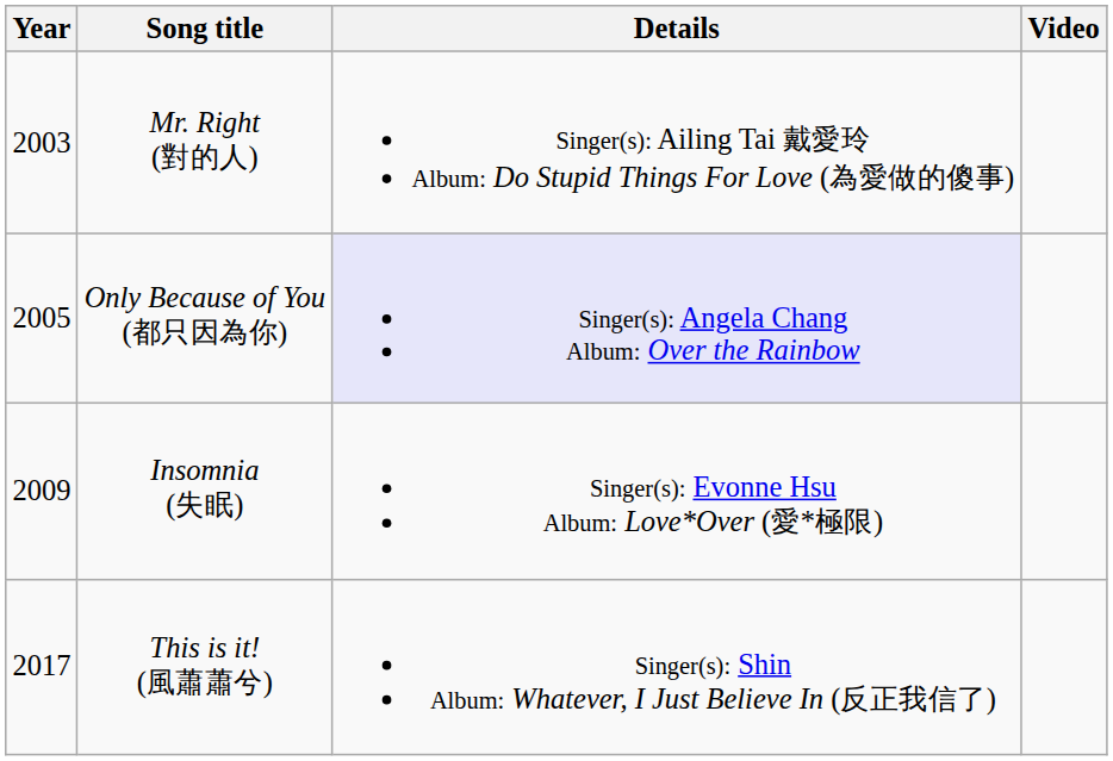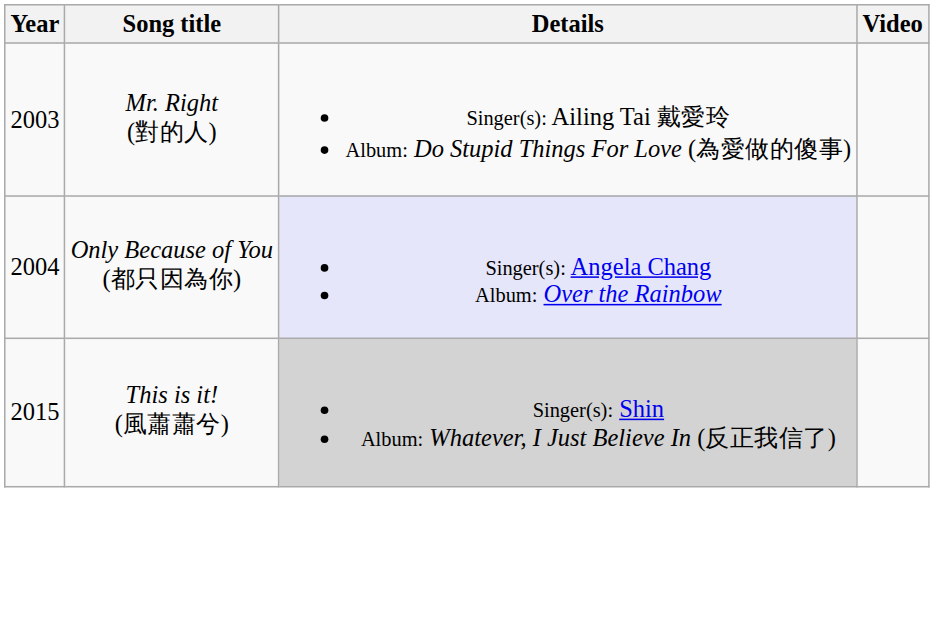 <table class="wikitable sortable">
 <tr>
 <th>Year</th>
 <th>Song title</th>
 <th>Details</th>
 <th>Video</th>
 </tr>
 <tr align=center>
 <td>2003</td>
 <td><em>Mr. Right</em><br>(對的人)</td>
 <td><br><ul><li><small>Singer(s):</small> Ailing Tai 戴愛玲</li><li><small>Album:</small> <em>Do Stupid Things For Love</em> (為愛做的傻事)</li></ul></td>
 <td></td>
 </tr>
 <tr align=center>
-<td>2005</td>
+<td>2004</td>
 <td><em>Only Because of You</em><br>(都只因為你)</td>
 <td style="background: lavender;"><br><ul><li><small>Singer(s):</small> <a href='#'>Angela Chang</a></li><li><small>Album:</small> <em><a href='#'>Over the Rainbow</a></em></li></ul></td>
 <td></td>
 </tr>
 <tr align=center>
-<td>2009</td>
-<td><em>Insomnia</em><br>(失眠)</td>
-<td><br><ul><li><small>Singer(s):</small> <a href='#'>Evonne Hsu</a></li><li><small>Album:</small> <em>Love*Over</em> (愛*極限)</li></ul></td>
-<td></td>
-</tr>
-<tr align=center>
-<td>2017</td>
+<td>2015</td>
 <td><em>This is it!</em><br>(風蕭蕭兮)</td>
-<td><br><ul><li><small>Singer(s):</small> <a href='#'>Shin</a></li><li><small>Album:</small> <em>Whatever, I Just Believe In</em> (反正我信了)</li></ul></td>
+<td style="background: lightgrey;"><br><ul><li><small>Singer(s):</small> <a href='#'>Shin</a></li><li><small>Album:</small> <em>Whatever, I Just Believe In</em> (反正我信了)</li></ul></td>
 <td></td>
 </tr>
 </table>
